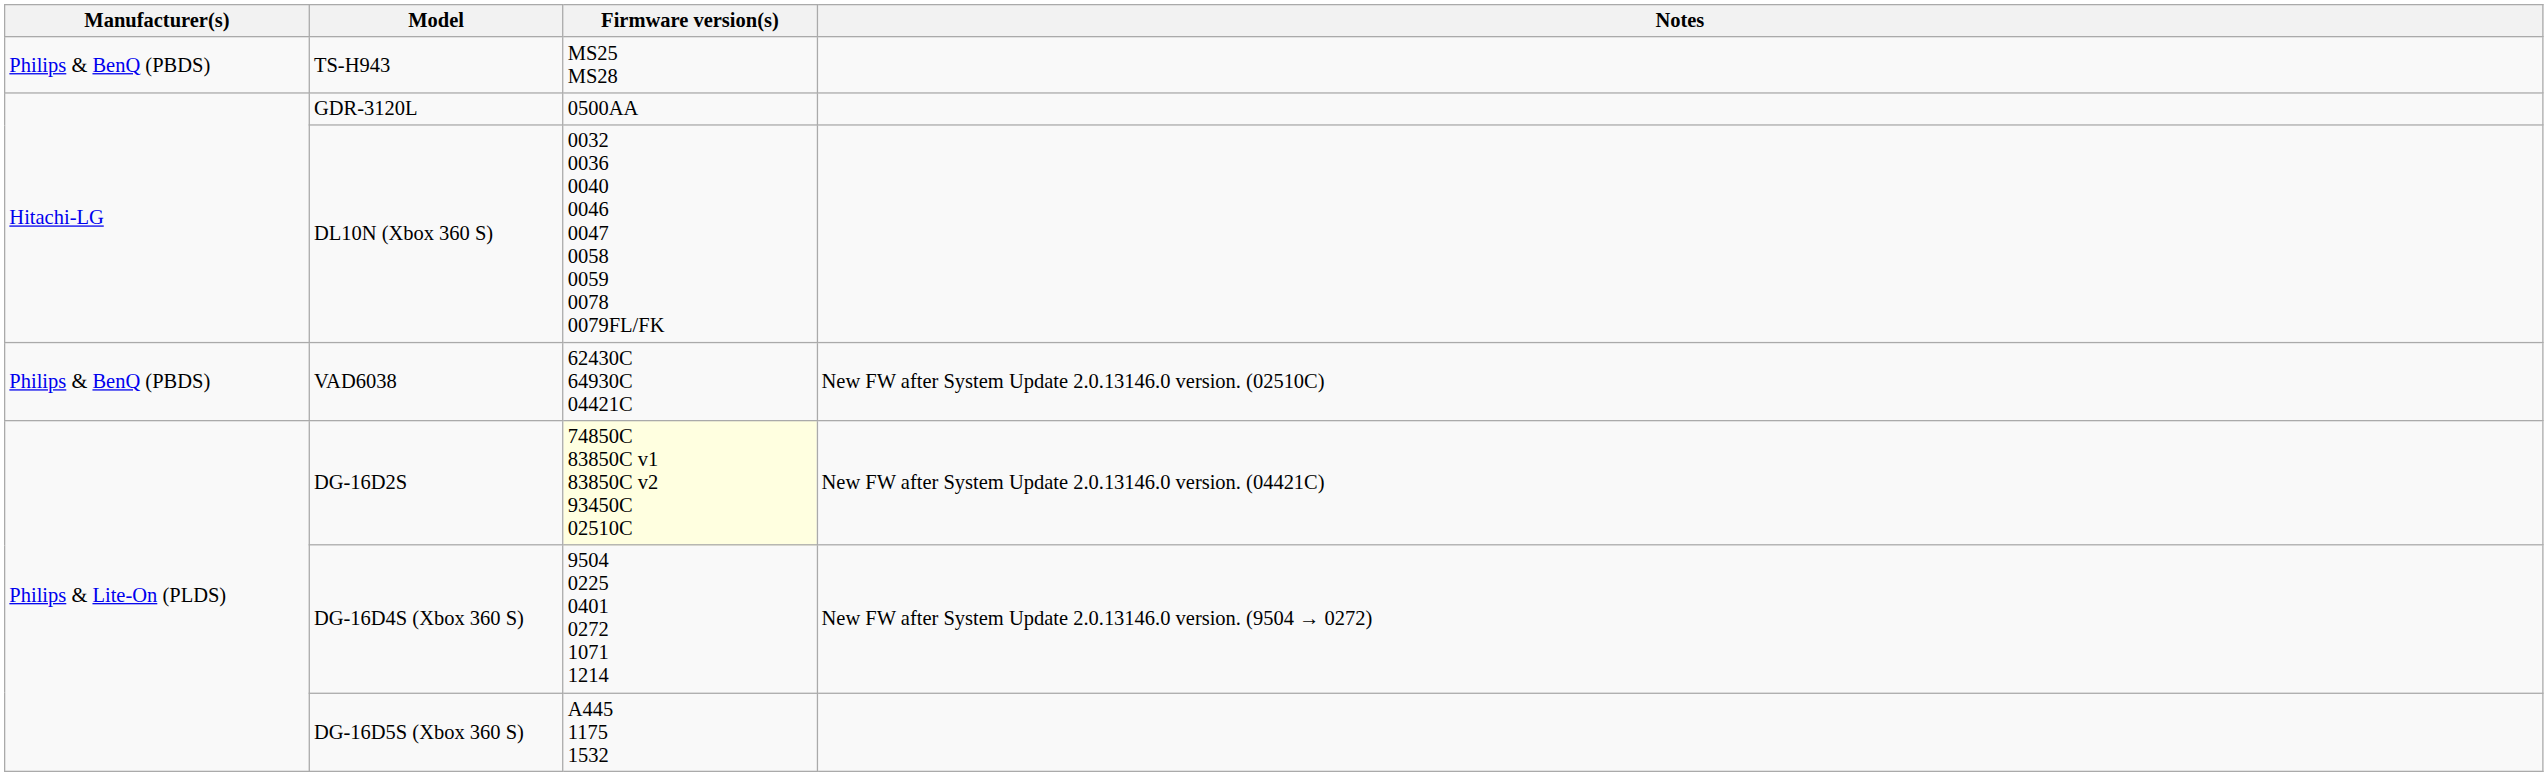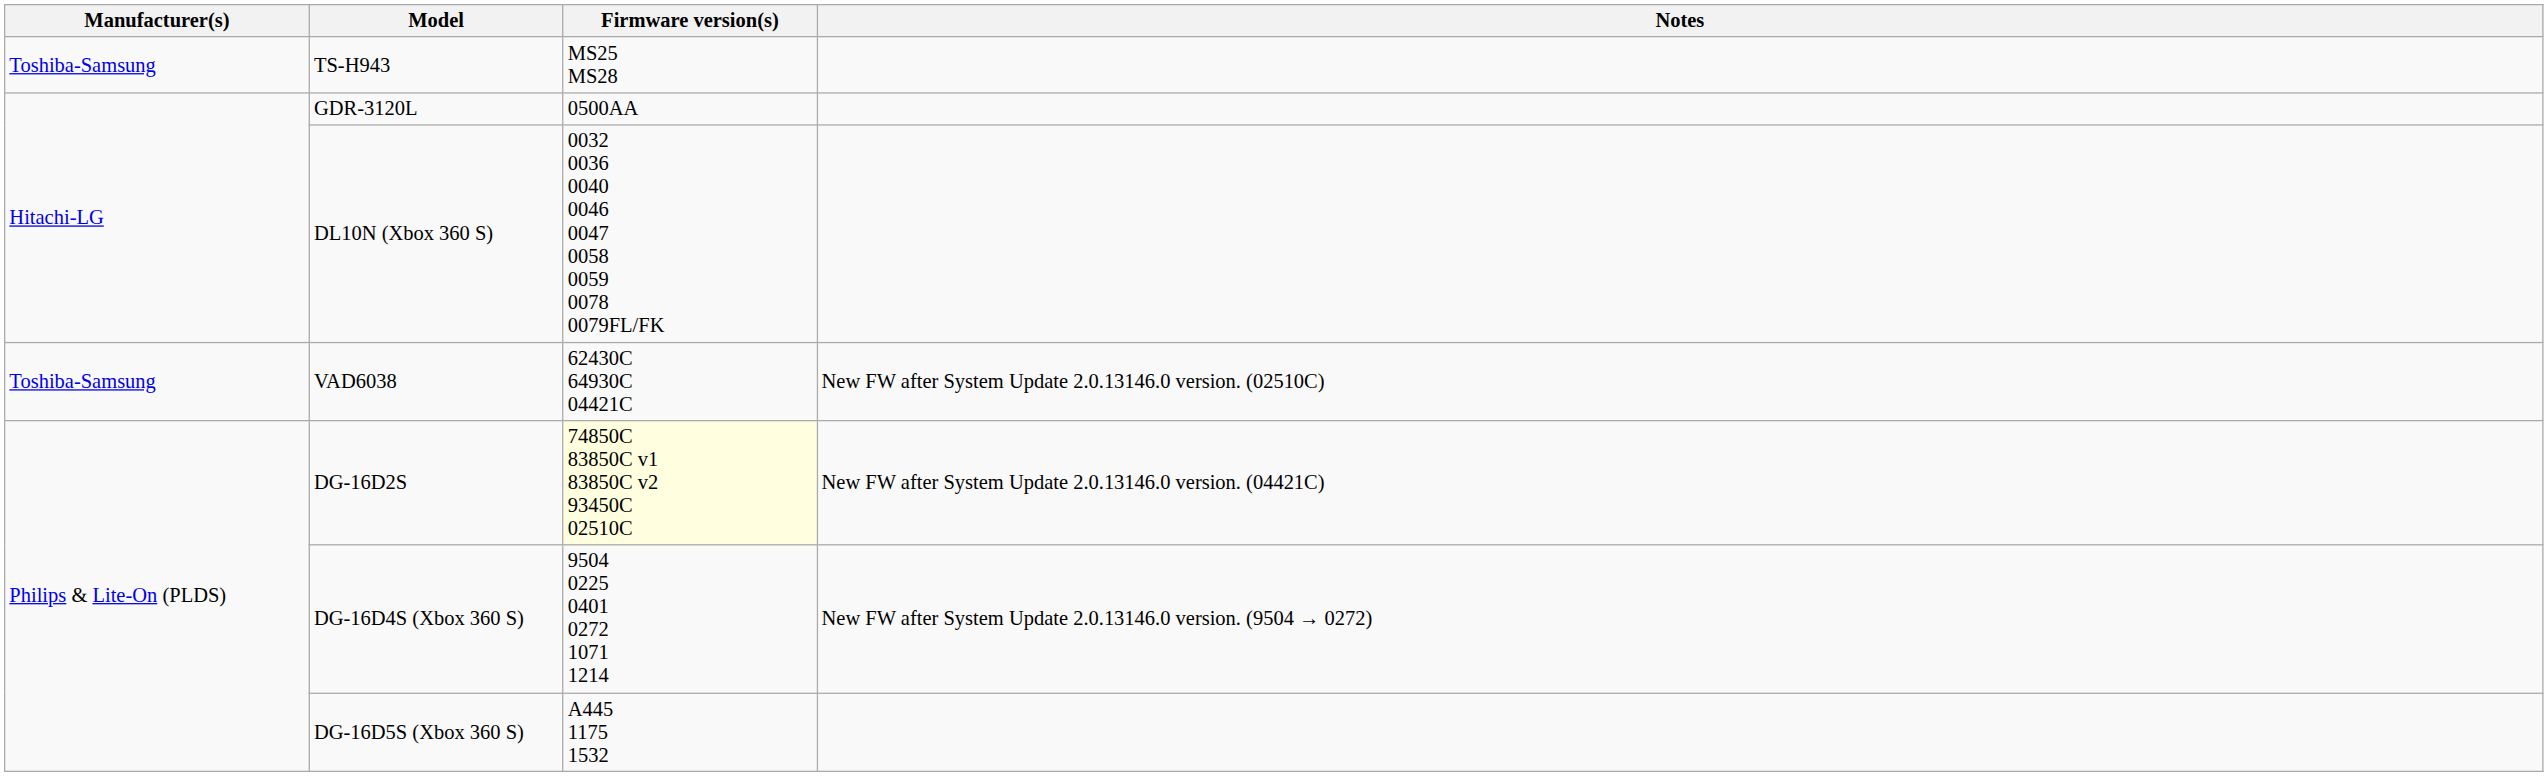 <table class="wikitable" style="margin:0.5em auto; width:100%;">
 <tr>
 <th style="width:12%;">Manufacturer(s)</th>
 <th style="width:10%;">Model</th>
 <th style="width:10%;">Firmware version(s)</th>
 <th style="width:68%;">Notes</th>
 </tr>
 <tr>
-<td><a href='#'>Philips</a> & <a href='#'>BenQ</a> (PBDS)</td>
+<td><a href='#'>Toshiba-Samsung</a></td>
 <td>TS-H943</td>
 <td>MS25<br>MS28</td>
 <td></td>
 </tr>
 <tr>
 <td rowspan="2"><a href='#'>Hitachi-LG</a></td>
 <td>GDR-3120L</td>
 <td>0500AA</td>
 <td></td>
 </tr>
 <tr>
 <td>DL10N (Xbox 360 S)</td>
 <td>0032<br>0036<br>0040<br>0046<br>0047<br>0058<br>0059<br>0078<br>0079FL/FK</td>
 <td></td>
 </tr>
 <tr>
-<td><a href='#'>Philips</a> & <a href='#'>BenQ</a> (PBDS)</td>
+<td><a href='#'>Toshiba-Samsung</a></td>
 <td>VAD6038</td>
 <td>62430C<br>64930C<br> 04421C</td>
 <td>New FW after System Update 2.0.13146.0 version. (02510C)</td>
 </tr>
 <tr>
 <td rowspan="3"><a href='#'>Philips</a> & <a href='#'>Lite-On</a> (PLDS)</td>
 <td>DG-16D2S</td>
 <td style="background: lightyellow;">74850C<br>83850C v1<br>83850C v2<br>93450C <br>02510C</td>
 <td>New FW after System Update 2.0.13146.0 version. (04421C)</td>
 </tr>
 <tr>
 <td>DG-16D4S (Xbox 360 S)</td>
 <td>9504<br>0225<br>0401<br>0272<br>1071<br>1214</td>
 <td>New FW after System Update 2.0.13146.0 version. (9504 → 0272)</td>
 </tr>
 <tr>
 <td>DG-16D5S (Xbox 360 S)</td>
 <td>A445<br>1175<br>1532</td>
 <td></td>
 </tr>
 </table>
